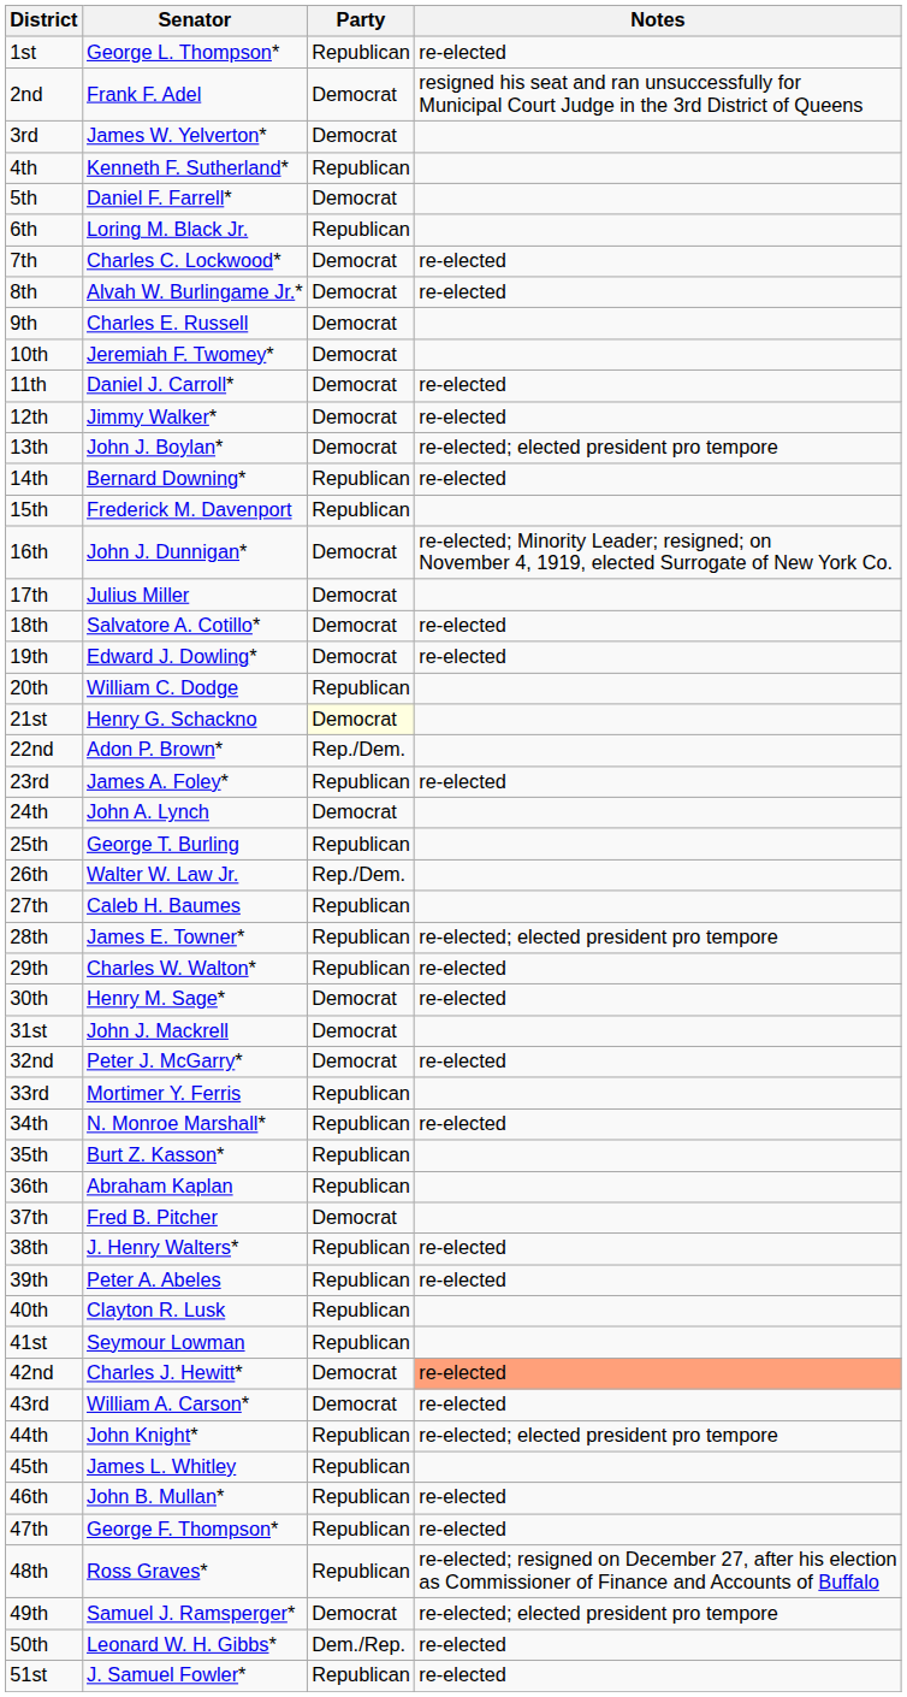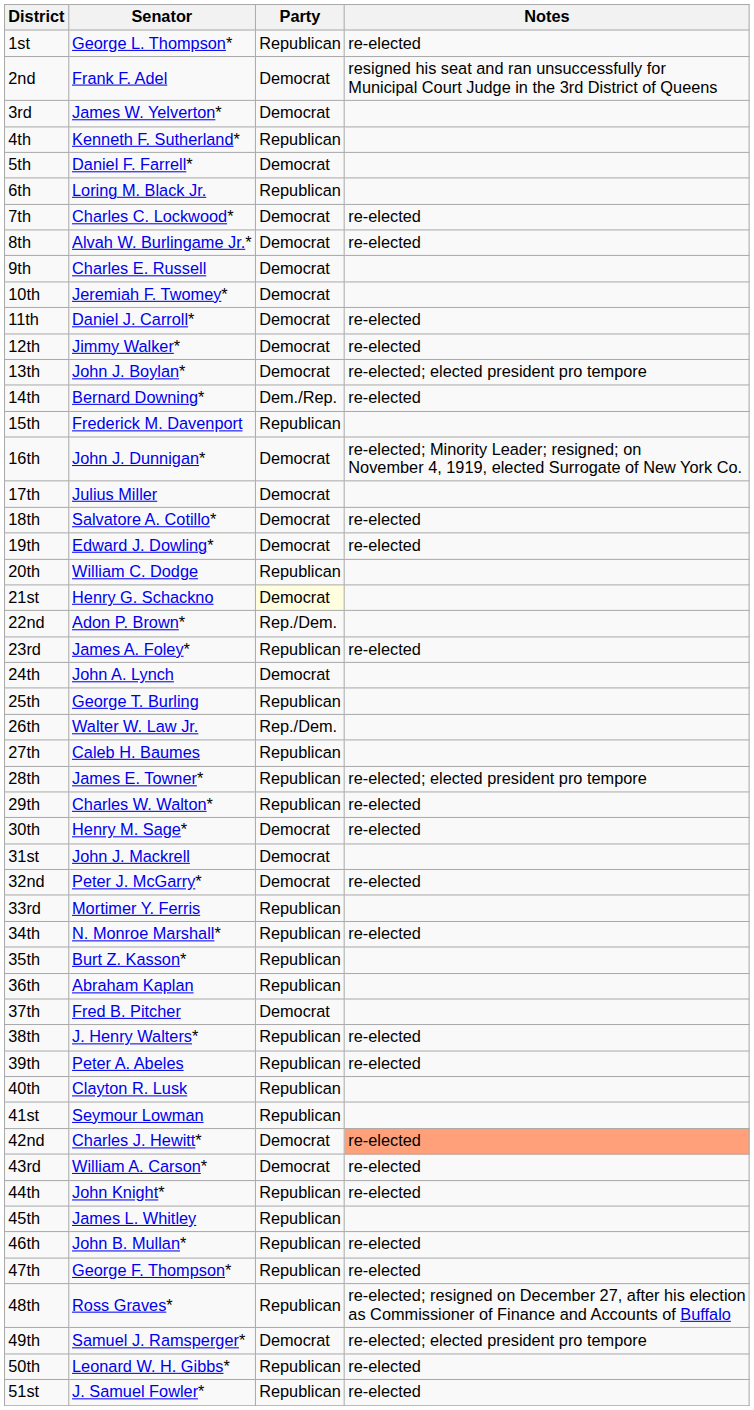 <table class=wikitable>
 <tr>
 <th>District</th>
 <th>Senator</th>
 <th>Party</th>
 <th>Notes</th>
 </tr>
 <tr>
 <td>1st</td>
 <td><a href='#'>George L. Thompson</a>*</td>
 <td>Republican</td>
 <td>re-elected</td>
 </tr>
 <tr>
 <td>2nd</td>
 <td><a href='#'>Frank F. Adel</a></td>
 <td>Democrat</td>
 <td>resigned his seat and ran unsuccessfully for <br>Municipal Court Judge in the 3rd District of Queens</td>
 </tr>
 <tr>
 <td>3rd</td>
 <td><a href='#'>James W. Yelverton</a>*</td>
 <td>Democrat</td>
 <td></td>
 </tr>
 <tr>
 <td>4th</td>
 <td><a href='#'>Kenneth F. Sutherland</a>*</td>
 <td>Republican</td>
 <td></td>
 </tr>
 <tr>
 <td>5th</td>
 <td><a href='#'>Daniel F. Farrell</a>*</td>
 <td>Democrat</td>
 <td></td>
 </tr>
 <tr>
 <td>6th</td>
 <td><a href='#'>Loring M. Black Jr.</a></td>
 <td>Republican</td>
 <td></td>
 </tr>
 <tr>
 <td>7th</td>
 <td><a href='#'>Charles C. Lockwood</a>*</td>
 <td>Democrat</td>
 <td>re-elected</td>
 </tr>
 <tr>
 <td>8th</td>
 <td><a href='#'>Alvah W. Burlingame Jr.</a>*</td>
 <td>Democrat</td>
 <td>re-elected</td>
 </tr>
 <tr>
 <td>9th</td>
 <td><a href='#'>Charles E. Russell</a></td>
 <td>Democrat</td>
 <td></td>
 </tr>
 <tr>
 <td>10th</td>
 <td><a href='#'>Jeremiah F. Twomey</a>*</td>
 <td>Democrat</td>
 <td></td>
 </tr>
 <tr>
 <td>11th</td>
 <td><a href='#'>Daniel J. Carroll</a>*</td>
 <td>Democrat</td>
 <td>re-elected</td>
 </tr>
 <tr>
 <td>12th</td>
 <td><a href='#'>Jimmy Walker</a>*</td>
 <td>Democrat</td>
 <td>re-elected</td>
 </tr>
 <tr>
 <td>13th</td>
 <td><a href='#'>John J. Boylan</a>*</td>
 <td>Democrat</td>
 <td>re-elected; elected president pro tempore</td>
 </tr>
 <tr>
 <td>14th</td>
 <td><a href='#'>Bernard Downing</a>*</td>
-<td>Republican</td>
+<td>Dem./Rep.</td>
 <td>re-elected</td>
 </tr>
 <tr>
 <td>15th</td>
 <td><a href='#'>Frederick M. Davenport</a></td>
 <td>Republican</td>
 <td></td>
 </tr>
 <tr>
 <td>16th</td>
 <td><a href='#'>John J. Dunnigan</a>*</td>
 <td>Democrat</td>
 <td>re-elected; Minority Leader; resigned; on <br>November 4, 1919, elected Surrogate of New York Co.</td>
 </tr>
 <tr>
 <td>17th</td>
 <td><a href='#'>Julius Miller</a></td>
 <td>Democrat</td>
 <td></td>
 </tr>
 <tr>
 <td>18th</td>
 <td><a href='#'>Salvatore A. Cotillo</a>*</td>
 <td>Democrat</td>
 <td>re-elected</td>
 </tr>
 <tr>
 <td>19th</td>
 <td><a href='#'>Edward J. Dowling</a>*</td>
 <td>Democrat</td>
 <td>re-elected</td>
 </tr>
 <tr>
 <td>20th</td>
 <td><a href='#'>William C. Dodge</a></td>
 <td>Republican</td>
 <td></td>
 </tr>
 <tr>
 <td>21st</td>
 <td><a href='#'>Henry G. Schackno</a></td>
 <td style="background: lightyellow;">Democrat</td>
 <td></td>
 </tr>
 <tr>
 <td>22nd</td>
 <td><a href='#'>Adon P. Brown</a>*</td>
 <td>Rep./Dem.</td>
 <td></td>
 </tr>
 <tr>
 <td>23rd</td>
 <td><a href='#'>James A. Foley</a>*</td>
 <td>Republican</td>
 <td>re-elected</td>
 </tr>
 <tr>
 <td>24th</td>
 <td><a href='#'>John A. Lynch</a></td>
 <td>Democrat</td>
 <td></td>
 </tr>
 <tr>
 <td>25th</td>
 <td><a href='#'>George T. Burling</a></td>
 <td>Republican</td>
 <td></td>
 </tr>
 <tr>
 <td>26th</td>
 <td><a href='#'>Walter W. Law Jr.</a></td>
 <td>Rep./Dem.</td>
 <td></td>
 </tr>
 <tr>
 <td>27th</td>
 <td><a href='#'>Caleb H. Baumes</a></td>
 <td>Republican</td>
 <td></td>
 </tr>
 <tr>
 <td>28th</td>
 <td><a href='#'>James E. Towner</a>*</td>
 <td>Republican</td>
 <td>re-elected; elected president pro tempore</td>
 </tr>
 <tr>
 <td>29th</td>
 <td><a href='#'>Charles W. Walton</a>*</td>
 <td>Republican</td>
 <td>re-elected</td>
 </tr>
 <tr>
 <td>30th</td>
 <td><a href='#'>Henry M. Sage</a>*</td>
 <td>Democrat</td>
 <td>re-elected</td>
 </tr>
 <tr>
 <td>31st</td>
 <td><a href='#'>John J. Mackrell</a></td>
 <td>Democrat</td>
 <td></td>
 </tr>
 <tr>
 <td>32nd</td>
 <td><a href='#'>Peter J. McGarry</a>*</td>
 <td>Democrat</td>
 <td>re-elected</td>
 </tr>
 <tr>
 <td>33rd</td>
 <td><a href='#'>Mortimer Y. Ferris</a></td>
 <td>Republican</td>
 <td></td>
 </tr>
 <tr>
 <td>34th</td>
 <td><a href='#'>N. Monroe Marshall</a>*</td>
 <td>Republican</td>
 <td>re-elected</td>
 </tr>
 <tr>
 <td>35th</td>
 <td><a href='#'>Burt Z. Kasson</a>*</td>
 <td>Republican</td>
 <td></td>
 </tr>
 <tr>
 <td>36th</td>
 <td><a href='#'>Abraham Kaplan</a></td>
 <td>Republican</td>
 <td></td>
 </tr>
 <tr>
 <td>37th</td>
 <td><a href='#'>Fred B. Pitcher</a></td>
 <td>Democrat</td>
 <td></td>
 </tr>
 <tr>
 <td>38th</td>
 <td><a href='#'>J. Henry Walters</a>*</td>
 <td>Republican</td>
 <td>re-elected</td>
 </tr>
 <tr>
 <td>39th</td>
 <td><a href='#'>Peter A. Abeles</a></td>
 <td>Republican</td>
 <td>re-elected</td>
 </tr>
 <tr>
 <td>40th</td>
 <td><a href='#'>Clayton R. Lusk</a></td>
 <td>Republican</td>
 <td></td>
 </tr>
 <tr>
 <td>41st</td>
 <td><a href='#'>Seymour Lowman</a></td>
 <td>Republican</td>
 <td></td>
 </tr>
 <tr>
 <td>42nd</td>
 <td><a href='#'>Charles J. Hewitt</a>*</td>
 <td>Democrat</td>
 <td style="background: lightsalmon;">re-elected</td>
 </tr>
 <tr>
 <td>43rd</td>
 <td><a href='#'>William A. Carson</a>*</td>
 <td>Democrat</td>
 <td>re-elected</td>
 </tr>
 <tr>
 <td>44th</td>
 <td><a href='#'>John Knight</a>*</td>
 <td>Republican</td>
-<td>re-elected; elected president pro tempore</td>
+<td>re-elected</td>
 </tr>
 <tr>
 <td>45th</td>
 <td><a href='#'>James L. Whitley</a></td>
 <td>Republican</td>
 <td></td>
 </tr>
 <tr>
 <td>46th</td>
 <td><a href='#'>John B. Mullan</a>*</td>
 <td>Republican</td>
 <td>re-elected</td>
 </tr>
 <tr>
 <td>47th</td>
 <td><a href='#'>George F. Thompson</a>*</td>
 <td>Republican</td>
 <td>re-elected</td>
 </tr>
 <tr>
 <td>48th</td>
 <td><a href='#'>Ross Graves</a>*</td>
 <td>Republican</td>
 <td>re-elected; resigned on December 27, after his election <br>as Commissioner of Finance and Accounts of <a href='#'>Buffalo</a></td>
 </tr>
 <tr>
 <td>49th</td>
 <td><a href='#'>Samuel J. Ramsperger</a>*</td>
 <td>Democrat</td>
 <td>re-elected; elected president pro tempore</td>
 </tr>
 <tr>
 <td>50th</td>
 <td><a href='#'>Leonard W. H. Gibbs</a>*</td>
-<td>Dem./Rep.</td>
+<td>Republican</td>
 <td>re-elected</td>
 </tr>
 <tr>
 <td>51st</td>
 <td><a href='#'>J. Samuel Fowler</a>*</td>
 <td>Republican</td>
 <td>re-elected</td>
 </tr>
 <tr>
 </tr>
 </table>
